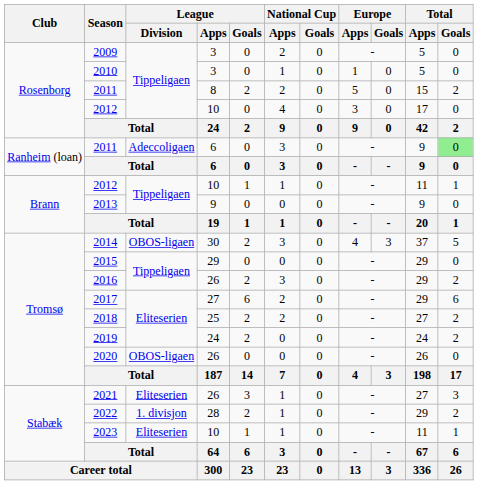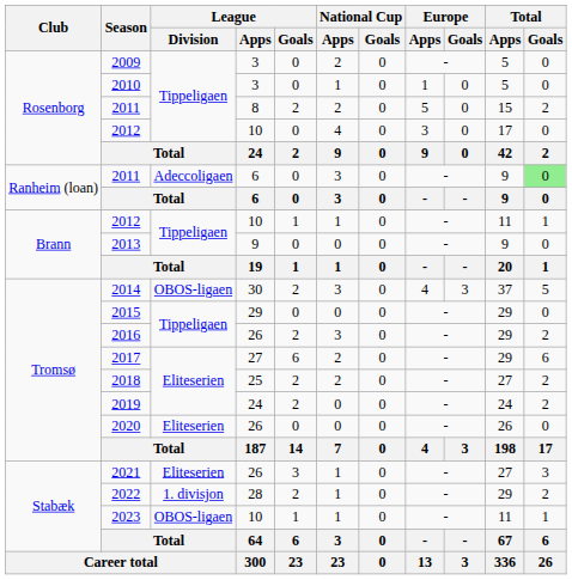 <table class="wikitable" style="text-align: center;">
 <tr>
 <th rowspan="2">Club</th>
 <th rowspan="2">Season</th>
 <th colspan="3">League</th>
 <th colspan="2">National Cup</th>
 <th colspan="2">Europe</th>
 <th colspan="2">Total</th>
 </tr>
 <tr>
 <th>Division</th>
 <th>Apps</th>
 <th>Goals</th>
 <th>Apps</th>
 <th>Goals</th>
 <th>Apps</th>
 <th>Goals</th>
 <th>Apps</th>
 <th>Goals</th>
 </tr>
 <tr>
 <td rowspan="5"><a href='#'>Rosenborg</a></td>
 <td><a href='#'>2009</a></td>
 <td rowspan="4"><a href='#'>Tippeligaen</a></td>
 <td>3</td>
 <td>0</td>
 <td>2</td>
 <td>0</td>
 <td colspan="2">-</td>
 <td>5</td>
 <td>0</td>
 </tr>
 <tr>
 <td><a href='#'>2010</a></td>
 <td>3</td>
 <td>0</td>
 <td>1</td>
 <td>0</td>
 <td>1</td>
 <td>0</td>
 <td>5</td>
 <td>0</td>
 </tr>
 <tr>
 <td><a href='#'>2011</a></td>
 <td>8</td>
 <td>2</td>
 <td>2</td>
 <td>0</td>
 <td>5</td>
 <td>0</td>
 <td>15</td>
 <td>2</td>
 </tr>
 <tr>
 <td><a href='#'>2012</a></td>
 <td>10</td>
 <td>0</td>
 <td>4</td>
 <td>0</td>
 <td>3</td>
 <td>0</td>
 <td>17</td>
 <td>0</td>
 </tr>
 <tr>
 <th colspan="2">Total</th>
 <th>24</th>
 <th>2</th>
 <th>9</th>
 <th>0</th>
 <th>9</th>
 <th>0</th>
 <th>42</th>
 <th>2</th>
 </tr>
 <tr>
 <td rowspan="2"><a href='#'>Ranheim</a> (loan)</td>
 <td><a href='#'>2011</a></td>
 <td rowspan="1"><a href='#'>Adeccoligaen</a></td>
 <td>6</td>
 <td>0</td>
 <td>3</td>
 <td>0</td>
 <td colspan="2">-</td>
 <td>9</td>
 <td style="background: lightgreen;">0</td>
 </tr>
 <tr>
 <th colspan="2">Total</th>
 <th>6</th>
 <th>0</th>
 <th>3</th>
 <th>0</th>
 <th>-</th>
 <th>-</th>
 <th>9</th>
 <th>0</th>
 </tr>
 <tr>
 <td rowspan="3"><a href='#'>Brann</a></td>
 <td><a href='#'>2012</a></td>
 <td rowspan="2"><a href='#'>Tippeligaen</a></td>
 <td>10</td>
 <td>1</td>
 <td>1</td>
 <td>0</td>
 <td colspan="2">-</td>
 <td>11</td>
 <td>1</td>
 </tr>
 <tr>
 <td><a href='#'>2013</a></td>
 <td>9</td>
 <td>0</td>
 <td>0</td>
 <td>0</td>
 <td colspan="2">-</td>
 <td>9</td>
 <td>0</td>
 </tr>
 <tr>
 <th colspan="2">Total</th>
 <th>19</th>
 <th>1</th>
 <th>1</th>
 <th>0</th>
 <th>-</th>
 <th>-</th>
 <th>20</th>
 <th>1</th>
 </tr>
 <tr>
 <td rowspan="8"><a href='#'>Tromsø</a></td>
 <td><a href='#'>2014</a></td>
 <td rowspan="1"><a href='#'>OBOS-ligaen</a></td>
 <td>30</td>
 <td>2</td>
 <td>3</td>
 <td>0</td>
 <td>4</td>
 <td>3</td>
 <td>37</td>
 <td>5</td>
 </tr>
 <tr>
 <td><a href='#'>2015</a></td>
 <td rowspan="2"><a href='#'>Tippeligaen</a></td>
 <td>29</td>
 <td>0</td>
 <td>0</td>
 <td>0</td>
 <td colspan="2">-</td>
 <td>29</td>
 <td>0</td>
 </tr>
 <tr>
 <td><a href='#'>2016</a></td>
 <td>26</td>
 <td>2</td>
 <td>3</td>
 <td>0</td>
 <td colspan="2">-</td>
 <td>29</td>
 <td>2</td>
 </tr>
 <tr>
 <td><a href='#'>2017</a></td>
 <td rowspan="3"><a href='#'>Eliteserien</a></td>
 <td>27</td>
 <td>6</td>
 <td>2</td>
 <td>0</td>
 <td colspan="2">-</td>
 <td>29</td>
 <td>6</td>
 </tr>
 <tr>
 <td><a href='#'>2018</a></td>
 <td>25</td>
 <td>2</td>
 <td>2</td>
 <td>0</td>
 <td colspan="2">-</td>
 <td>27</td>
 <td>2</td>
 </tr>
 <tr>
 <td><a href='#'>2019</a></td>
 <td>24</td>
 <td>2</td>
 <td>0</td>
 <td>0</td>
 <td colspan="2">-</td>
 <td>24</td>
 <td>2</td>
 </tr>
 <tr>
 <td><a href='#'>2020</a></td>
-<td rowspan="1"><a href='#'>OBOS-ligaen</a></td>
+<td rowspan="1"><a href='#'>Eliteserien</a></td>
 <td>26</td>
 <td>0</td>
 <td>0</td>
 <td>0</td>
 <td colspan="2">-</td>
 <td>26</td>
 <td>0</td>
 </tr>
 <tr>
 <th colspan="2">Total</th>
 <th>187</th>
 <th>14</th>
 <th>7</th>
 <th>0</th>
 <th>4</th>
 <th>3</th>
 <th>198</th>
 <th>17</th>
 </tr>
 <tr>
 <td rowspan="4"><a href='#'>Stabæk</a></td>
 <td><a href='#'>2021</a></td>
 <td rowspan="1"><a href='#'>Eliteserien</a></td>
 <td>26</td>
 <td>3</td>
 <td>1</td>
 <td>0</td>
 <td colspan="2">-</td>
 <td>27</td>
 <td>3</td>
 </tr>
 <tr>
 <td><a href='#'>2022</a></td>
 <td rowspan="1"><a href='#'>1. divisjon</a></td>
 <td>28</td>
 <td>2</td>
 <td>1</td>
 <td>0</td>
 <td colspan="2">-</td>
 <td>29</td>
 <td>2</td>
 </tr>
 <tr>
 <td><a href='#'>2023</a></td>
-<td rowspan="1"><a href='#'>Eliteserien</a></td>
+<td rowspan="1"><a href='#'>OBOS-ligaen</a></td>
 <td>10</td>
 <td>1</td>
 <td>1</td>
 <td>0</td>
 <td colspan="2">-</td>
 <td>11</td>
 <td>1</td>
 </tr>
 <tr>
 <th colspan="2">Total</th>
 <th>64</th>
 <th>6</th>
 <th>3</th>
 <th>0</th>
 <th>-</th>
 <th>-</th>
 <th>67</th>
 <th>6</th>
 </tr>
 <tr>
 <th colspan="3">Career total</th>
 <th>300</th>
 <th>23</th>
 <th>23</th>
 <th>0</th>
 <th>13</th>
 <th>3</th>
 <th>336</th>
 <th>26</th>
 </tr>
 </table>
